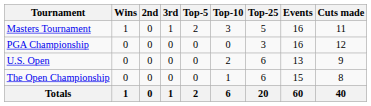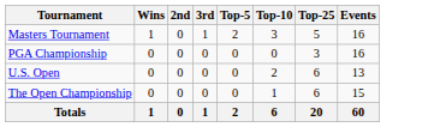 <table class=wikitable style=text-align:center>
 <tr>
 <th>Tournament</th>
 <th>Wins</th>
 <th>2nd</th>
 <th>3rd</th>
 <th>Top-5</th>
 <th>Top-10</th>
 <th>Top-25</th>
 <th>Events</th>
-<th>Cuts made</th>
 </tr>
 <tr>
 <td align=left><a href='#'>Masters Tournament</a></td>
 <td>1</td>
 <td>0</td>
 <td>1</td>
 <td>2</td>
 <td>3</td>
 <td>5</td>
 <td>16</td>
-<td>11</td>
 </tr>
 <tr>
 <td align=left><a href='#'>PGA Championship</a></td>
 <td>0</td>
 <td>0</td>
 <td>0</td>
 <td>0</td>
 <td>0</td>
 <td>3</td>
 <td>16</td>
-<td>12</td>
 </tr>
 <tr>
 <td align=left><a href='#'>U.S. Open</a></td>
 <td>0</td>
 <td>0</td>
 <td>0</td>
 <td>0</td>
 <td>2</td>
 <td>6</td>
 <td>13</td>
-<td>9</td>
 </tr>
 <tr>
 <td align=left><a href='#'>The Open Championship</a></td>
 <td>0</td>
 <td>0</td>
 <td>0</td>
 <td>0</td>
 <td>1</td>
 <td>6</td>
 <td>15</td>
-<td>8</td>
 </tr>
 <tr>
 <th>Totals</th>
 <th>1</th>
 <th>0</th>
 <th>1</th>
 <th>2</th>
 <th>6</th>
 <th>20</th>
 <th>60</th>
-<th>40</th>
 </tr>
 </table>
